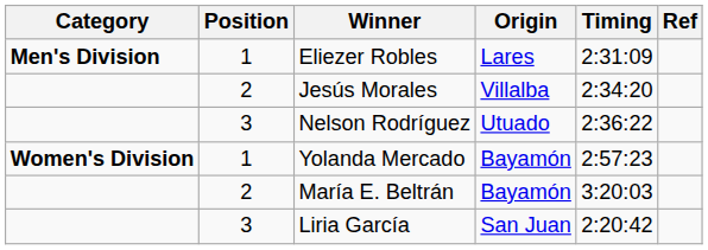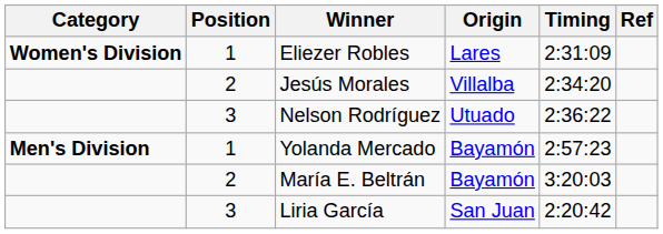 <table class="wikitable">
 <tr>
 <th>Category</th>
 <th>Position</th>
 <th>Winner</th>
 <th>Origin</th>
 <th>Timing</th>
 <th>Ref</th>
 </tr>
 <tr>
-<td><strong>Men's Division</strong></td>
+<td><strong>Women's Division</strong></td>
 <td style="text-align:center;">1</td>
 <td>Eliezer Robles</td>
 <td><a href='#'>Lares</a></td>
 <td>2:31:09</td>
 <td></td>
 </tr>
 <tr>
 <td></td>
 <td style="text-align:center;">2</td>
 <td>Jesús Morales</td>
 <td><a href='#'>Villalba</a></td>
 <td>2:34:20</td>
 <td></td>
 </tr>
 <tr>
 <td></td>
 <td style="text-align:center;">3</td>
 <td>Nelson Rodríguez</td>
 <td><a href='#'>Utuado</a></td>
 <td>2:36:22</td>
 <td></td>
 </tr>
 <tr>
-<td><strong>Women's Division</strong></td>
+<td><strong>Men's Division</strong></td>
 <td style="text-align:center;">1</td>
 <td>Yolanda Mercado</td>
 <td><a href='#'>Bayamón</a></td>
 <td>2:57:23</td>
 <td></td>
 </tr>
 <tr>
 <td></td>
 <td style="text-align:center;">2</td>
 <td>María E. Beltrán</td>
 <td><a href='#'>Bayamón</a></td>
 <td>3:20:03</td>
 <td></td>
 </tr>
 <tr>
 <td></td>
 <td style="text-align:center;">3</td>
 <td>Liria García</td>
 <td><a href='#'>San Juan</a></td>
 <td>2:20:42</td>
 <td></td>
 </tr>
 </table>
